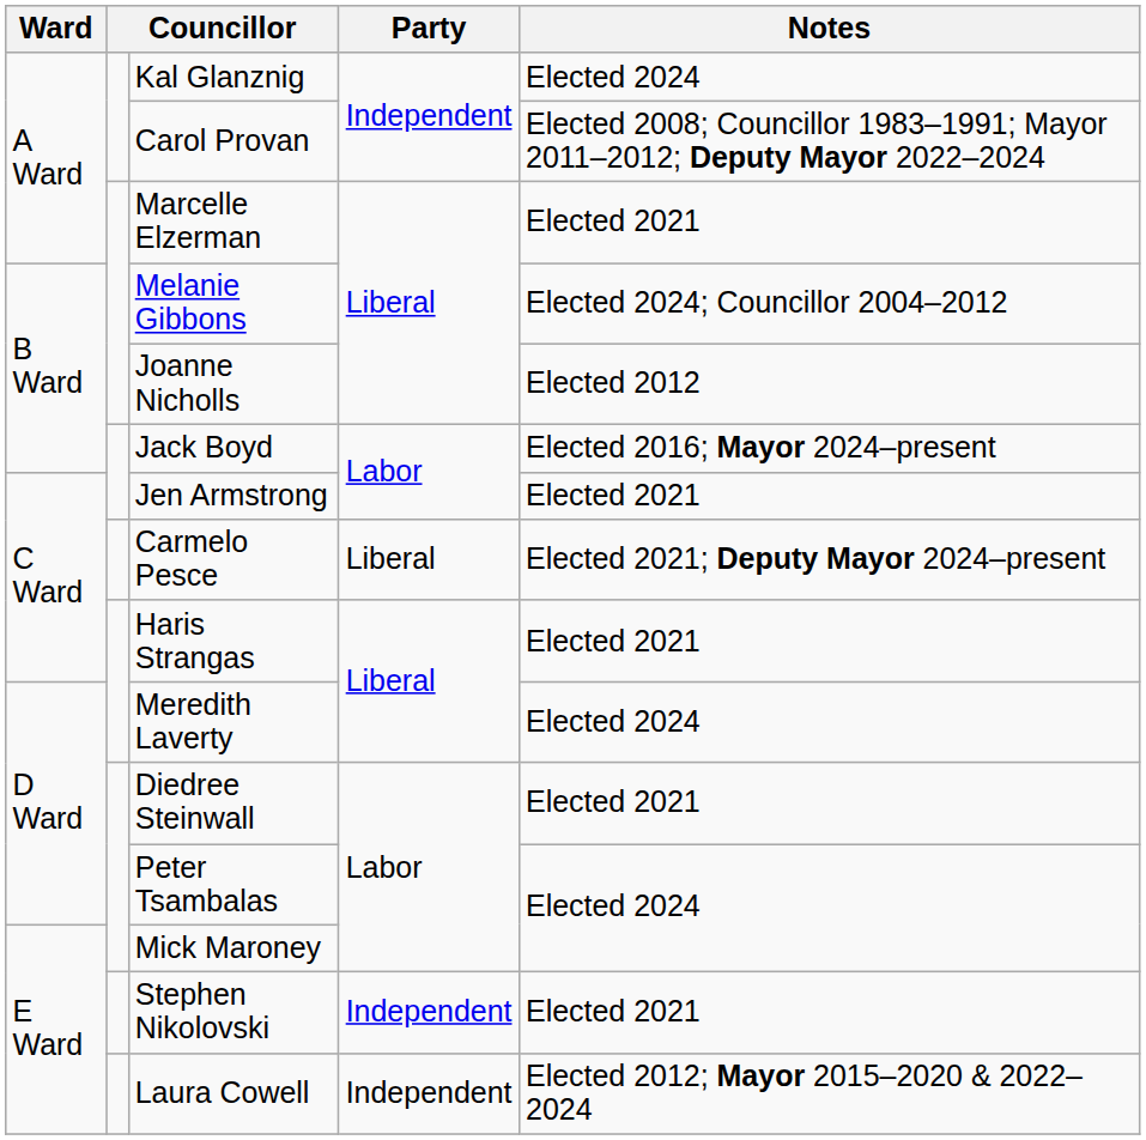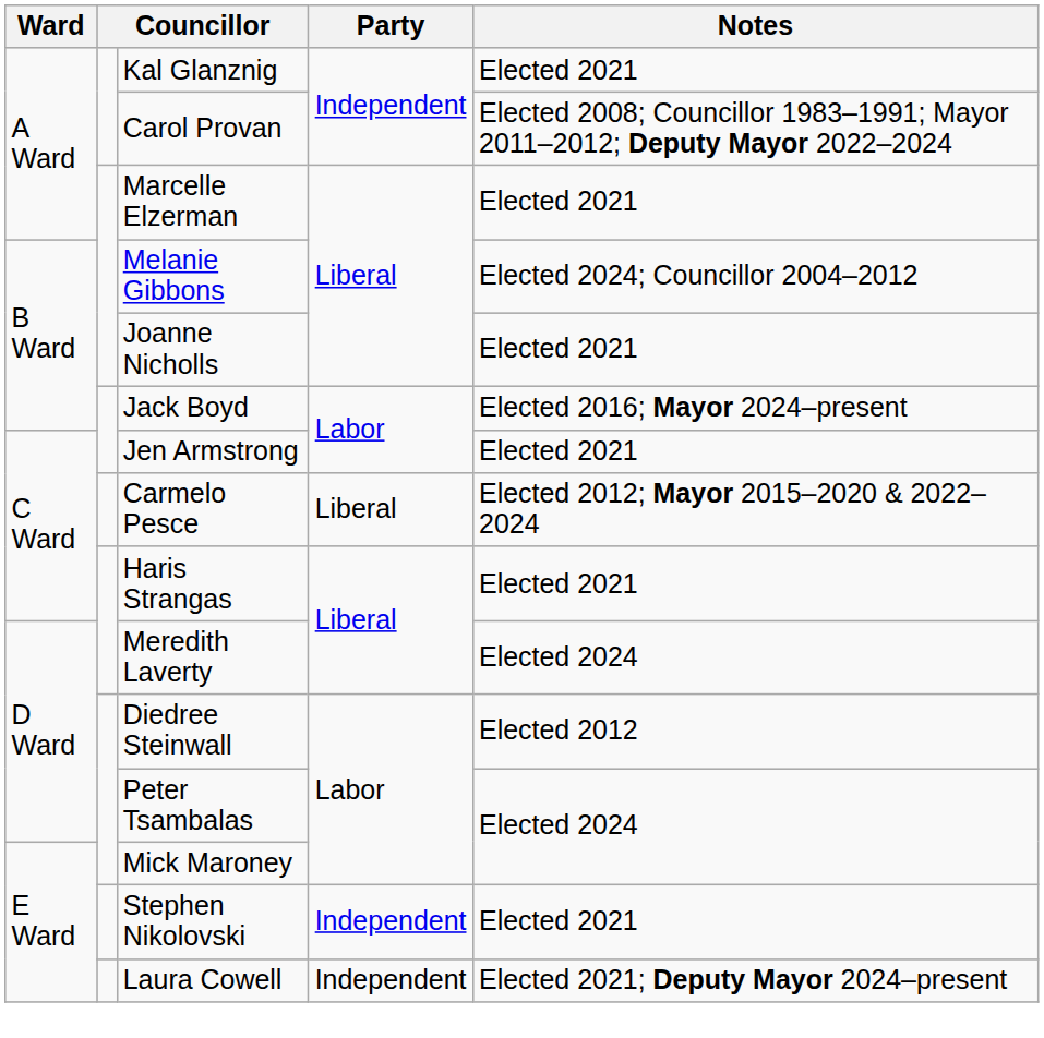 <table class="wikitable">
 <tr>
 <th>Ward</th>
 <th colspan="2">Councillor</th>
 <th>Party</th>
 <th>Notes</th>
 </tr>
 <tr>
 <td rowspan="3">A Ward</td>
 <td rowspan=2 > </td>
 <td>Kal Glanznig</td>
 <td rowspan=2><a href='#'>Independent</a></td>
-<td>Elected 2024</td>
+<td>Elected 2021</td>
 </tr>
 <tr>
 <td>Carol Provan</td>
 <td>Elected 2008; Councillor 1983–1991; Mayor 2011–2012; <strong>Deputy Mayor</strong> 2022–2024</td>
 </tr>
 <tr>
 <td rowspan=3 > </td>
 <td>Marcelle Elzerman</td>
 <td rowspan=3><a href='#'>Liberal</a></td>
 <td>Elected 2021</td>
 </tr>
 <tr>
 <td rowspan="3">B Ward</td>
 <td><a href='#'>Melanie Gibbons</a></td>
 <td>Elected 2024; Councillor 2004–2012</td>
 </tr>
 <tr>
 <td>Joanne Nicholls</td>
-<td>Elected 2012</td>
+<td>Elected 2021</td>
 </tr>
 <tr>
 <td rowspan=2 > </td>
 <td>Jack Boyd</td>
 <td rowspan=2><a href='#'>Labor</a></td>
 <td>Elected 2016; <strong>Mayor</strong> 2024–present</td>
 </tr>
 <tr>
 <td rowspan="3">C Ward</td>
 <td>Jen Armstrong</td>
 <td>Elected 2021</td>
 </tr>
 <tr>
 <td> </td>
 <td>Carmelo Pesce</td>
 <td>Liberal</td>
-<td>Elected 2021; <strong>Deputy Mayor</strong> 2024–present</td>
+<td>Elected 2012; <strong>Mayor</strong> 2015–2020 & 2022–2024</td>
 </tr>
 <tr>
 <td rowspan=2 > </td>
 <td>Haris Strangas</td>
 <td rowspan=2><a href='#'>Liberal</a></td>
 <td>Elected 2021</td>
 </tr>
 <tr>
 <td rowspan="3">D Ward</td>
 <td>Meredith Laverty</td>
 <td>Elected 2024</td>
 </tr>
 <tr>
 <td rowspan=3 > </td>
 <td>Diedree Steinwall</td>
 <td rowspan=3>Labor</td>
-<td>Elected 2021</td>
+<td>Elected 2012</td>
 </tr>
 <tr>
 <td>Peter Tsambalas</td>
 <td rowspan=2>Elected 2024</td>
 </tr>
 <tr>
 <td rowspan="3">E Ward</td>
 <td>Mick Maroney</td>
 </tr>
 <tr>
 <td> </td>
 <td>Stephen Nikolovski</td>
 <td><a href='#'>Independent</a></td>
 <td>Elected 2021</td>
 </tr>
 <tr>
 <td> </td>
 <td>Laura Cowell</td>
 <td>Independent</td>
-<td>Elected 2012; <strong>Mayor</strong> 2015–2020 & 2022–2024</td>
+<td>Elected 2021; <strong>Deputy Mayor</strong> 2024–present</td>
 </tr>
 </table>
